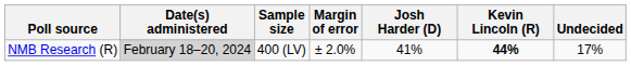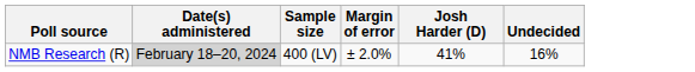 <table class="wikitable" style="font-size:90%;text-align:center;">
 <tr style="vertical-align:bottom">
 <th>Poll source</th>
 <th>Date(s)<br>administered</th>
 <th>Sample<br>size</th>
 <th>Margin<br>of error</th>
 <th style="width:100px;">Josh<br>Harder (D)</th>
-<th style="width:100px;">Kevin<br>Lincoln (R)</th>
 <th>Undecided</th>
 </tr>
 <tr>
 <td style="text-align:left;"><a href='#'>NMB Research</a> (R)</td>
 <td style="background: lightgrey;">February 18–20, 2024</td>
 <td>400 (LV)</td>
 <td>± 2.0%</td>
 <td>41%</td>
-<td><strong>44%</strong></td>
-<td>17%</td>
+<td>16%</td>
 </tr>
 </table>
